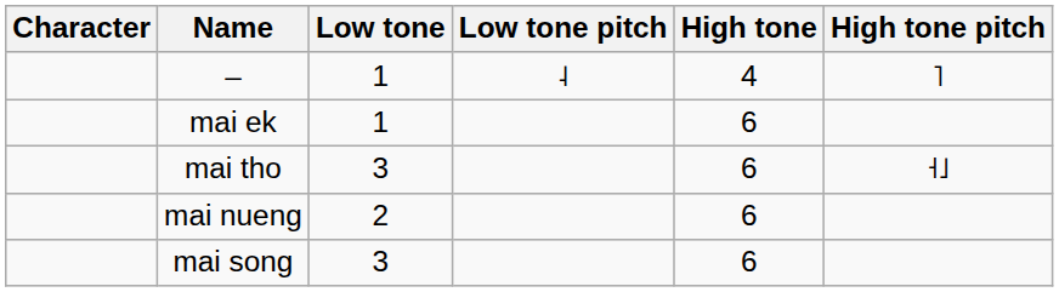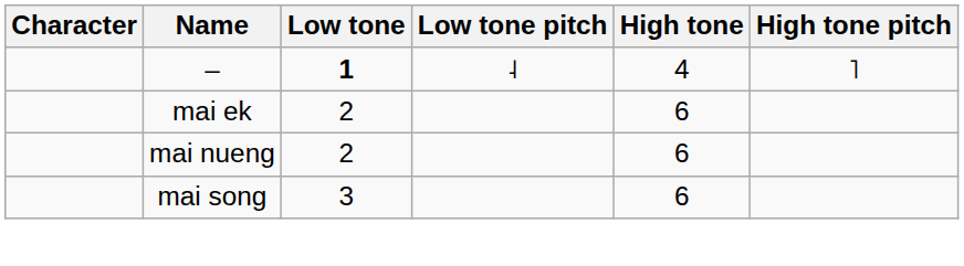 <table class="wikitable" style="text-align: center">
 <tr>
 <th>Character</th>
 <th>Name</th>
 <th>Low tone</th>
 <th>Low tone pitch</th>
 <th>High tone</th>
 <th>High tone pitch</th>
 </tr>
 <tr>
 <td></td>
 <td>–</td>
-<td>1</td>
+<td><strong>1</strong></td>
 <td>˨</td>
 <td>4</td>
 <td>˥</td>
 </tr>
 <tr>
 <td></td>
 <td>mai ek</td>
-<td>1</td>
+<td>2</td>
 <td></td>
 <td>6</td>
 <td></td>
-</tr>
-<tr>
-<td></td>
-<td>mai tho</td>
-<td>3</td>
-<td></td>
-<td>6</td>
-<td>˧˩</td>
 </tr>
 <tr>
 <td></td>
 <td>mai nueng</td>
 <td>2</td>
 <td></td>
 <td>6</td>
 <td></td>
 </tr>
 <tr>
 <td></td>
 <td>mai song</td>
 <td>3</td>
 <td></td>
 <td>6</td>
 <td></td>
 </tr>
 </table>
